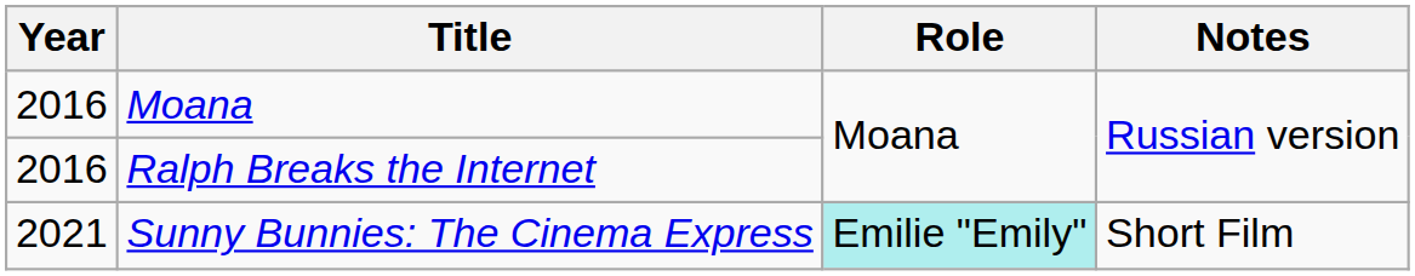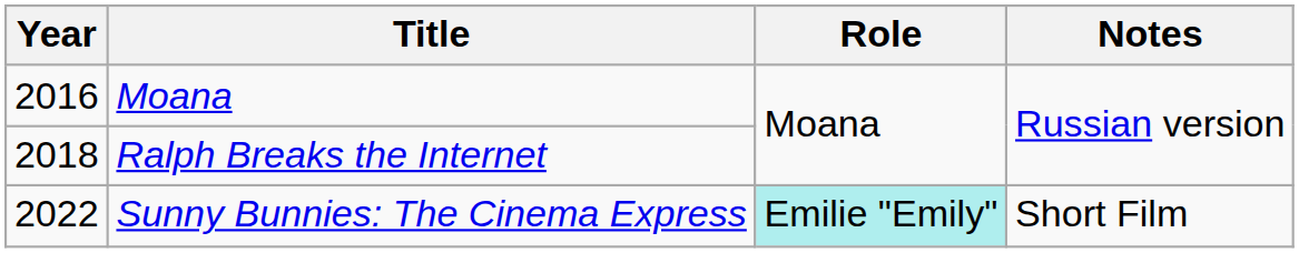 <table class="wikitable sortable">
 <tr 1>
 <th>Year</th>
 <th>Title</th>
 <th>Role</th>
 <th>Notes</th>
 </tr>
 <tr>
 <td>2016</td>
 <td><em><a href='#'>Moana</a></em></td>
 <td rowspan=2>Moana</td>
 <td rowspan=2><a href='#'>Russian</a> version</td>
 </tr>
 <tr>
-<td>2016</td>
+<td>2018</td>
 <td><em><a href='#'>Ralph Breaks the Internet</a></em></td>
 </tr>
 <tr>
-<td>2021</td>
+<td>2022</td>
 <td><em><a href='#'>Sunny Bunnies: The Cinema Express</a></em></td>
 <td style="background: paleturquoise;">Emilie "Emily"</td>
 <td>Short Film</td>
 </tr>
 </table>
